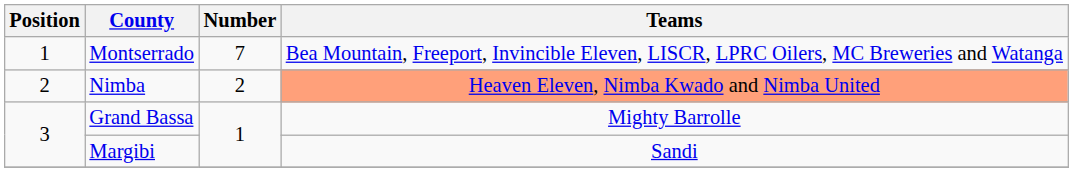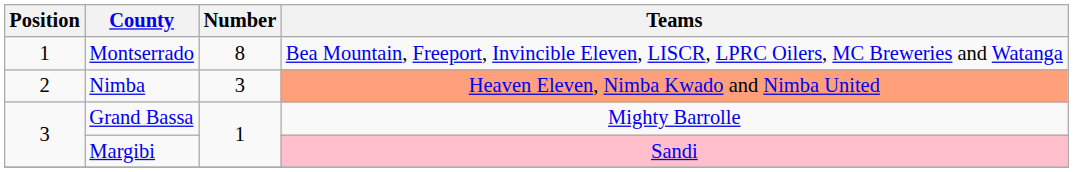 <table class="wikitable">
 <tr>
 <th>Position</th>
 <th><a href='#'>County</a></th>
 <th>Number</th>
 <th>Teams</th>
 </tr>
 <tr>
 <td align=center>1</td>
 <td><a href='#'>Montserrado</a></td>
-<td align=center>7</td>
+<td align=center>8</td>
 <td align=center><a href='#'>Bea Mountain</a>, <a href='#'>Freeport</a>, <a href='#'>Invincible Eleven</a>, <a href='#'>LISCR</a>, <a href='#'>LPRC Oilers</a>, <a href='#'>MC Breweries</a> and <a href='#'>Watanga</a></td>
 </tr>
 <tr>
 <td rowspan=1 align=center>2</td>
 <td><a href='#'>Nimba</a></td>
-<td rowspan=1 align=center>2</td>
+<td rowspan=1 align=center>3</td>
 <td align=center style="background: lightsalmon;"><a href='#'>Heaven Eleven</a>, <a href='#'>Nimba Kwado</a> and <a href='#'>Nimba United</a></td>
 </tr>
 <tr>
 <td rowspan=2 align=center>3</td>
 <td><a href='#'>Grand Bassa</a></td>
 <td rowspan=2 align=center>1</td>
 <td align=center><a href='#'>Mighty Barrolle</a></td>
 </tr>
 <tr>
 <td><a href='#'>Margibi</a></td>
-<td align=center><a href='#'>Sandi</a></td>
+<td align=center style="background: pink;"><a href='#'>Sandi</a></td>
 </tr>
 <tr>
 </tr>
 </table>
